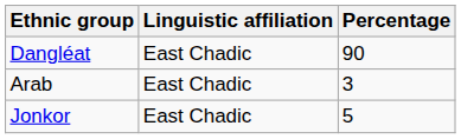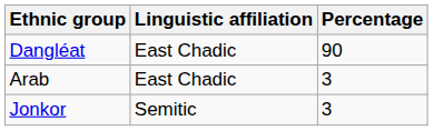 <table class="wikitable">
 <tr>
 <th>Ethnic group</th>
 <th>Linguistic affiliation</th>
 <th>Percentage</th>
 </tr>
 <tr>
 <td><a href='#'>Dangléat</a></td>
 <td>East Chadic</td>
 <td>90</td>
 </tr>
 <tr>
 <td>Arab</td>
 <td>East Chadic</td>
 <td>3</td>
 </tr>
 <tr>
 <td><a href='#'>Jonkor</a></td>
-<td>East Chadic</td>
-<td>5</td>
+<td>Semitic</td>
+<td>3</td>
 </tr>
 </table>
